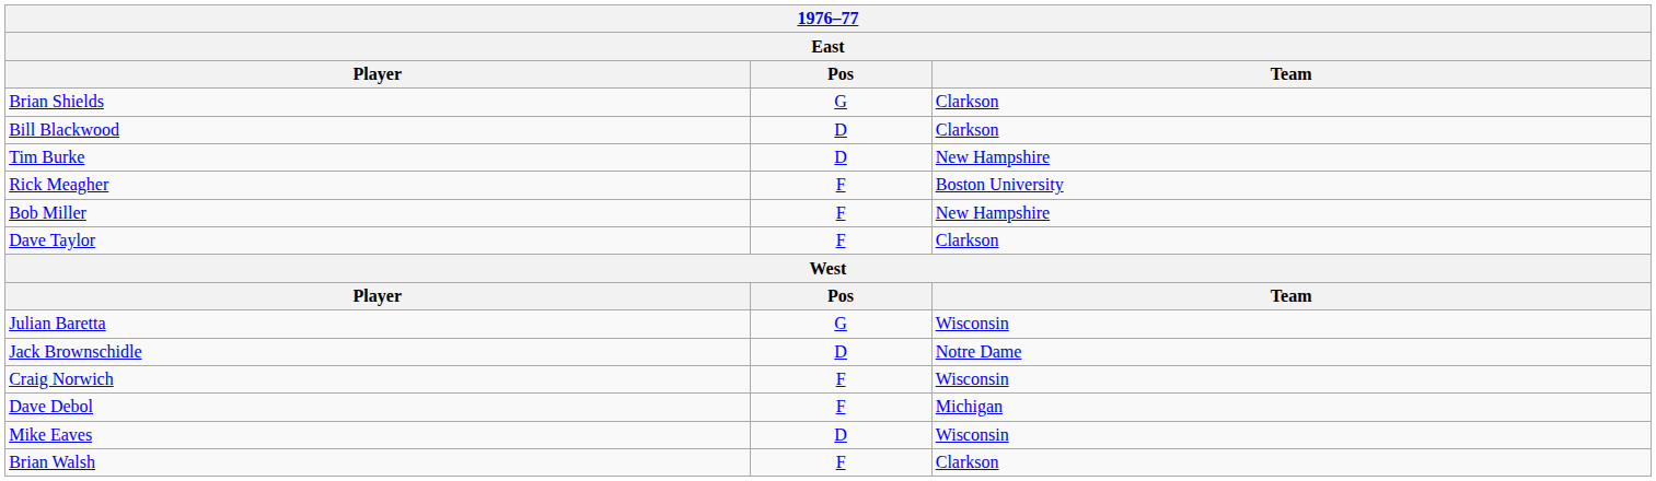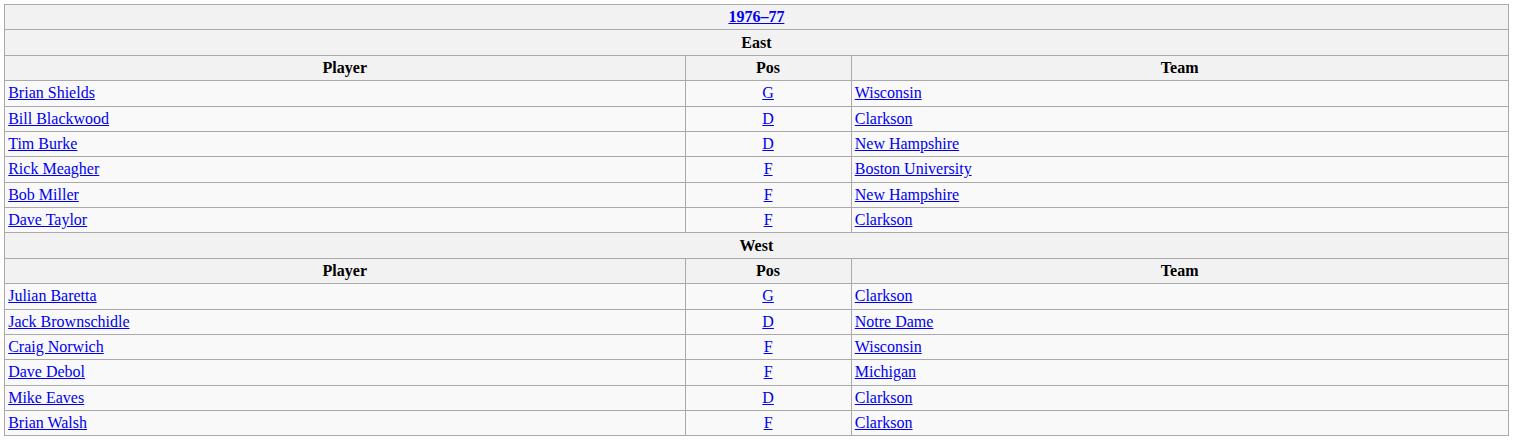 <table class="wikitable" width=95%>
 <tr>
 <th colspan=3><a href='#'>1976–77</a></th>
 </tr>
 <tr>
 <th colspan=3><strong>East</strong></th>
 </tr>
 <tr>
 <th>Player</th>
 <th>Pos</th>
 <th>Team</th>
 </tr>
 <tr>
 <td><a href='#'>Brian Shields</a></td>
 <td style="text-align:center;"><a href='#'>G</a></td>
-<td><a href='#'>Clarkson</a></td>
+<td><a href='#'>Wisconsin</a></td>
 </tr>
 <tr>
 <td><a href='#'>Bill Blackwood</a></td>
 <td style="text-align:center;"><a href='#'>D</a></td>
 <td><a href='#'>Clarkson</a></td>
 </tr>
 <tr>
 <td><a href='#'>Tim Burke</a></td>
 <td style="text-align:center;"><a href='#'>D</a></td>
 <td><a href='#'>New Hampshire</a></td>
 </tr>
 <tr>
 <td><a href='#'>Rick Meagher</a></td>
 <td style="text-align:center;"><a href='#'>F</a></td>
 <td><a href='#'>Boston University</a></td>
 </tr>
 <tr>
 <td><a href='#'>Bob Miller</a></td>
 <td style="text-align:center;"><a href='#'>F</a></td>
 <td><a href='#'>New Hampshire</a></td>
 </tr>
 <tr>
 <td><a href='#'>Dave Taylor</a></td>
 <td style="text-align:center;"><a href='#'>F</a></td>
 <td><a href='#'>Clarkson</a></td>
 </tr>
 <tr>
 <th colspan=3><strong>West</strong></th>
 </tr>
 <tr>
 <th>Player</th>
 <th>Pos</th>
 <th>Team</th>
 </tr>
 <tr>
 <td><a href='#'>Julian Baretta</a></td>
 <td style="text-align:center;"><a href='#'>G</a></td>
-<td><a href='#'>Wisconsin</a></td>
+<td><a href='#'>Clarkson</a></td>
 </tr>
 <tr>
 <td><a href='#'>Jack Brownschidle</a></td>
 <td style="text-align:center;"><a href='#'>D</a></td>
 <td><a href='#'>Notre Dame</a></td>
 </tr>
 <tr>
 <td><a href='#'>Craig Norwich</a></td>
 <td style="text-align:center;"><a href='#'>F</a></td>
 <td><a href='#'>Wisconsin</a></td>
 </tr>
 <tr>
 <td><a href='#'>Dave Debol</a></td>
 <td style="text-align:center;"><a href='#'>F</a></td>
 <td><a href='#'>Michigan</a></td>
 </tr>
 <tr>
 <td><a href='#'>Mike Eaves</a></td>
 <td style="text-align:center;"><a href='#'>D</a></td>
-<td><a href='#'>Wisconsin</a></td>
+<td><a href='#'>Clarkson</a></td>
 </tr>
 <tr>
 <td><a href='#'>Brian Walsh</a></td>
 <td style="text-align:center;"><a href='#'>F</a></td>
 <td><a href='#'>Clarkson</a></td>
 </tr>
 </table>
